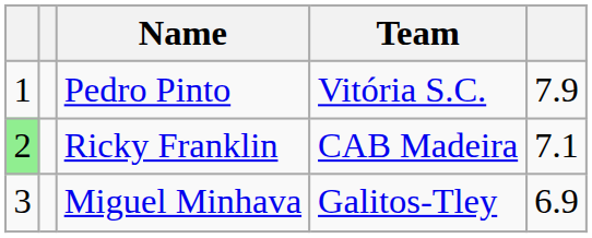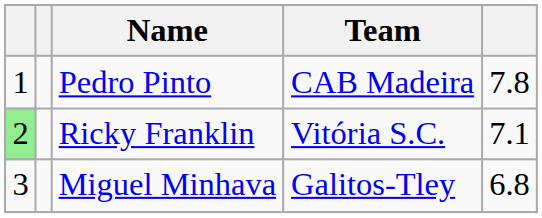 <table class="wikitable sortable" style="text-align:center;">
 <tr>
 <th></th>
 <th></th>
 <th>Name</th>
 <th>Team</th>
 <th></th>
 </tr>
 <tr>
 <td>1</td>
 <td></td>
 <td align=left><a href='#'>Pedro Pinto</a></td>
-<td align=left><a href='#'>Vitória S.C.</a></td>
-<td>7.9</td>
+<td align=left><a href='#'>CAB Madeira</a></td>
+<td>7.8</td>
 </tr>
 <tr>
 <td style="background: lightgreen;">2</td>
 <td></td>
 <td align=left><a href='#'>Ricky Franklin</a></td>
-<td align=left><a href='#'>CAB Madeira</a></td>
+<td align=left><a href='#'>Vitória S.C.</a></td>
 <td>7.1</td>
 </tr>
 <tr>
 <td>3</td>
 <td></td>
 <td align=left><a href='#'>Miguel Minhava</a></td>
 <td align=left><a href='#'>Galitos-Tley</a></td>
-<td>6.9</td>
+<td>6.8</td>
 </tr>
 </table>
